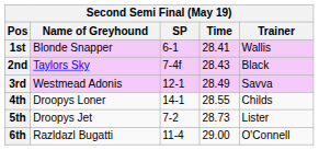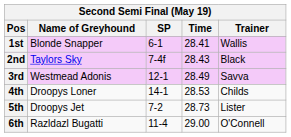 <table class="wikitable">
 <tr>
 <th colspan="6">Second Semi Final (May 19)</th>
 </tr>
 <tr>
 <th width=30>Pos</th>
 <th width=180>Name of Greyhound</th>
 <th width=50>SP</th>
 <th width=50>Time</th>
 <th width=100>Trainer</th>
 </tr>
 <tr style="background: #f4caf9;">
 <th>1st</th>
 <td>Blonde Snapper</td>
 <td>6-1</td>
 <td>28.41</td>
 <td>Wallis</td>
 </tr>
 <tr style="background: #f4caf9;">
 <th>2nd</th>
 <td><a href='#'>Taylors Sky</a></td>
 <td>7-4f</td>
 <td>28.43</td>
 <td>Black</td>
 </tr>
 <tr style="background: #f4caf9;">
 <th>3rd</th>
 <td>Westmead Adonis</td>
 <td>12-1</td>
 <td>28.49</td>
 <td>Savva</td>
 </tr>
 <tr>
 <th>4th</th>
 <td>Droopys Loner</td>
 <td>14-1</td>
-<td>28.55</td>
+<td>28.53</td>
 <td>Childs</td>
 </tr>
 <tr>
 <th>5th</th>
 <td>Droopys Jet</td>
 <td>7-2</td>
 <td>28.73</td>
 <td>Lister</td>
 </tr>
 <tr>
 <th>6th</th>
 <td>Razldazl Bugatti</td>
 <td>11-4</td>
 <td>29.00</td>
 <td>O'Connell</td>
 </tr>
 </table>
